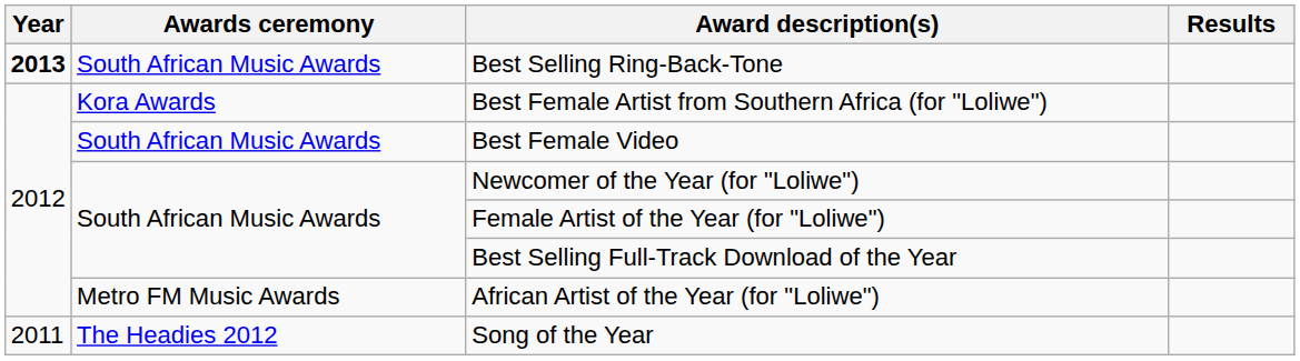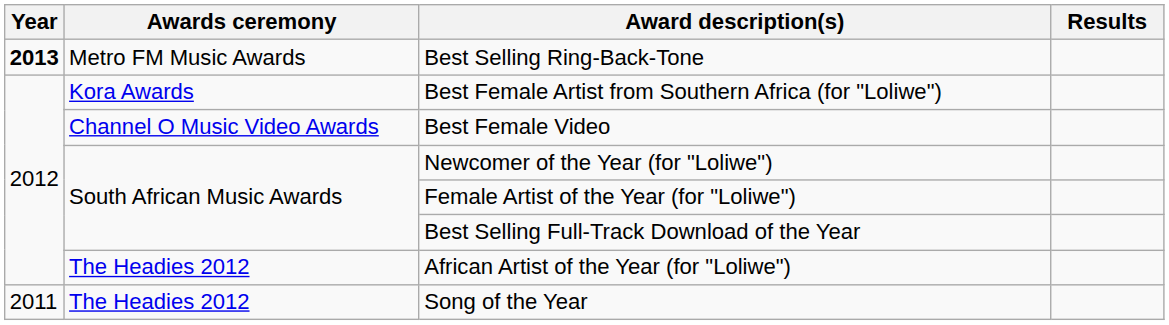 <table class="wikitable">
 <tr>
 <th>Year</th>
 <th width="250">Awards ceremony</th>
 <th width="450">Award description(s)</th>
 <th width="75">Results</th>
 </tr>
 <tr>
 <td rowspan="1"><strong>2013</strong></td>
-<td rowspan="1"><a href='#'>South African Music Awards</a></td>
+<td rowspan="1">Metro FM Music Awards</td>
 <td>Best Selling Ring-Back-Tone</td>
 <td></td>
 </tr>
 <tr>
 <td rowspan="6">2012</td>
 <td rowspan="1"><a href='#'>Kora Awards</a></td>
 <td>Best Female Artist from Southern Africa <span>(for "Loliwe")</span></td>
 <td></td>
 </tr>
 <tr>
-<td rowspan="1"><a href='#'>South African Music Awards</a></td>
+<td><a href='#'>Channel O Music Video Awards</a></td>
 <td>Best Female Video</td>
 <td></td>
 </tr>
 <tr>
 <td rowspan="3">South African Music Awards</td>
 <td>Newcomer of the Year <span>(for "Loliwe")</span></td>
 <td></td>
 </tr>
 <tr>
 <td>Female Artist of the Year <span>(for "Loliwe")</span></td>
 <td></td>
 </tr>
 <tr>
 <td>Best Selling Full-Track Download of the Year</td>
 <td></td>
 </tr>
 <tr>
-<td rowspan="1">Metro FM Music Awards</td>
+<td rowspan="1"><a href='#'>The Headies 2012</a></td>
 <td>African Artist of the Year <span>(for "Loliwe")</span></td>
 <td></td>
 </tr>
 <tr>
 <td rowspan="1">2011</td>
 <td rowspan="1"><a href='#'>The Headies 2012</a></td>
 <td>Song of the Year</td>
 <td></td>
 </tr>
 </table>
